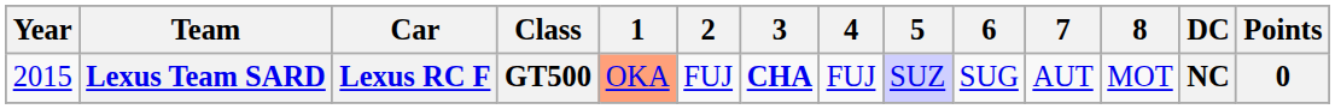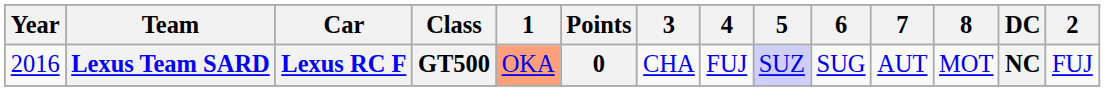 <table class="wikitable" style="text-align:center; font-size:85%">
 <tr>
 <th>Year</th>
 <th>Team</th>
 <th>Car</th>
 <th>Class</th>
 <th>1</th>
-<th>2</th>
+<th>Points</th>
 <th>3</th>
 <th>4</th>
 <th>5</th>
 <th>6</th>
 <th>7</th>
 <th>8</th>
 <th>DC</th>
-<th>Points</th>
+<th>2</th>
 </tr>
 <tr>
-<td><a href='#'>2015</a></td>
+<td><a href='#'>2016</a></td>
 <th nowrap><a href='#'>Lexus Team SARD</a></th>
 <th nowrap><a href='#'>Lexus RC F</a></th>
 <th>GT500</th>
 <td style="background: lightsalmon;"><a href='#'>OKA</a></td>
-<td><a href='#'>FUJ</a></td>
-<td><strong><a href='#'>CHA</a></strong></td>
+<th>0</th>
+<td><a href='#'>CHA</a></td>
 <td><a href='#'>FUJ</a></td>
 <td style="background:#CFCFFF;"><a href='#'>SUZ</a><br></td>
 <td style="background:#;"><a href='#'>SUG</a></td>
 <td style="background:#;"><a href='#'>AUT</a></td>
 <td style="background:#;"><a href='#'>MOT</a></td>
 <th>NC</th>
-<th>0</th>
+<td><a href='#'>FUJ</a></td>
 </tr>
 </table>
